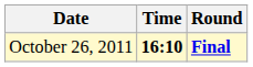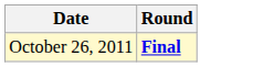 <table class="wikitable">
 <tr>
 <th>Date</th>
-<th>Time</th>
 <th>Round</th>
 </tr>
 <tr style=background:lemonchiffon>
 <td>October 26, 2011</td>
-<td><strong>16:10</strong></td>
 <td><strong><a href='#'>Final</a></strong></td>
 </tr>
 </table>
